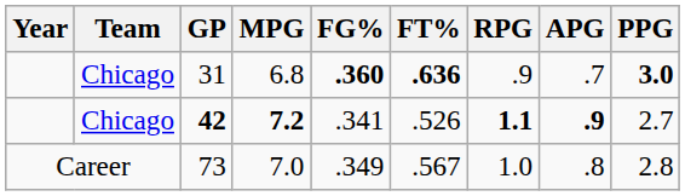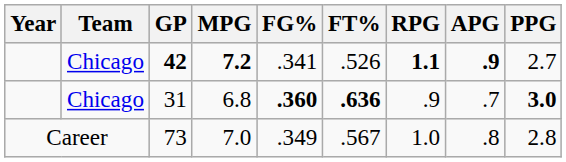 <table class="wikitable sortable" style="font-size:95%; text-align:right;">
 <tr>
 <th>Year</th>
 <th>Team</th>
 <th>GP</th>
 <th>MPG</th>
 <th>FG%</th>
 <th>FT%</th>
 <th>RPG</th>
 <th>APG</th>
 <th>PPG</th>
 </tr>
 <tr>
 <td style="text-align:left;"></td>
 <td style="text-align:left;"><a href='#'>Chicago</a></td>
+<td><strong>42</strong></td>
+<td><strong>7.2</strong></td>
+<td>.341</td>
+<td>.526</td>
+<td><strong>1.1</strong></td>
+<td><strong>.9</strong></td>
+<td>2.7</td>
+</tr>
+<tr>
+<td style="text-align:left;"></td>
+<td style="text-align:left;"><a href='#'>Chicago</a></td>
 <td>31</td>
 <td>6.8</td>
 <td><strong>.360</strong></td>
 <td><strong>.636</strong></td>
 <td>.9</td>
 <td>.7</td>
 <td><strong>3.0</strong></td>
-</tr>
-<tr>
-<td style="text-align:left;"></td>
-<td style="text-align:left;"><a href='#'>Chicago</a></td>
-<td><strong>42</strong></td>
-<td><strong>7.2</strong></td>
-<td>.341</td>
-<td>.526</td>
-<td><strong>1.1</strong></td>
-<td><strong>.9</strong></td>
-<td>2.7</td>
 </tr>
 <tr class="sortbottom">
 <td style="text-align:center;" colspan="2">Career</td>
 <td>73</td>
 <td>7.0</td>
 <td>.349</td>
 <td>.567</td>
 <td>1.0</td>
 <td>.8</td>
 <td>2.8</td>
 </tr>
 </table>
